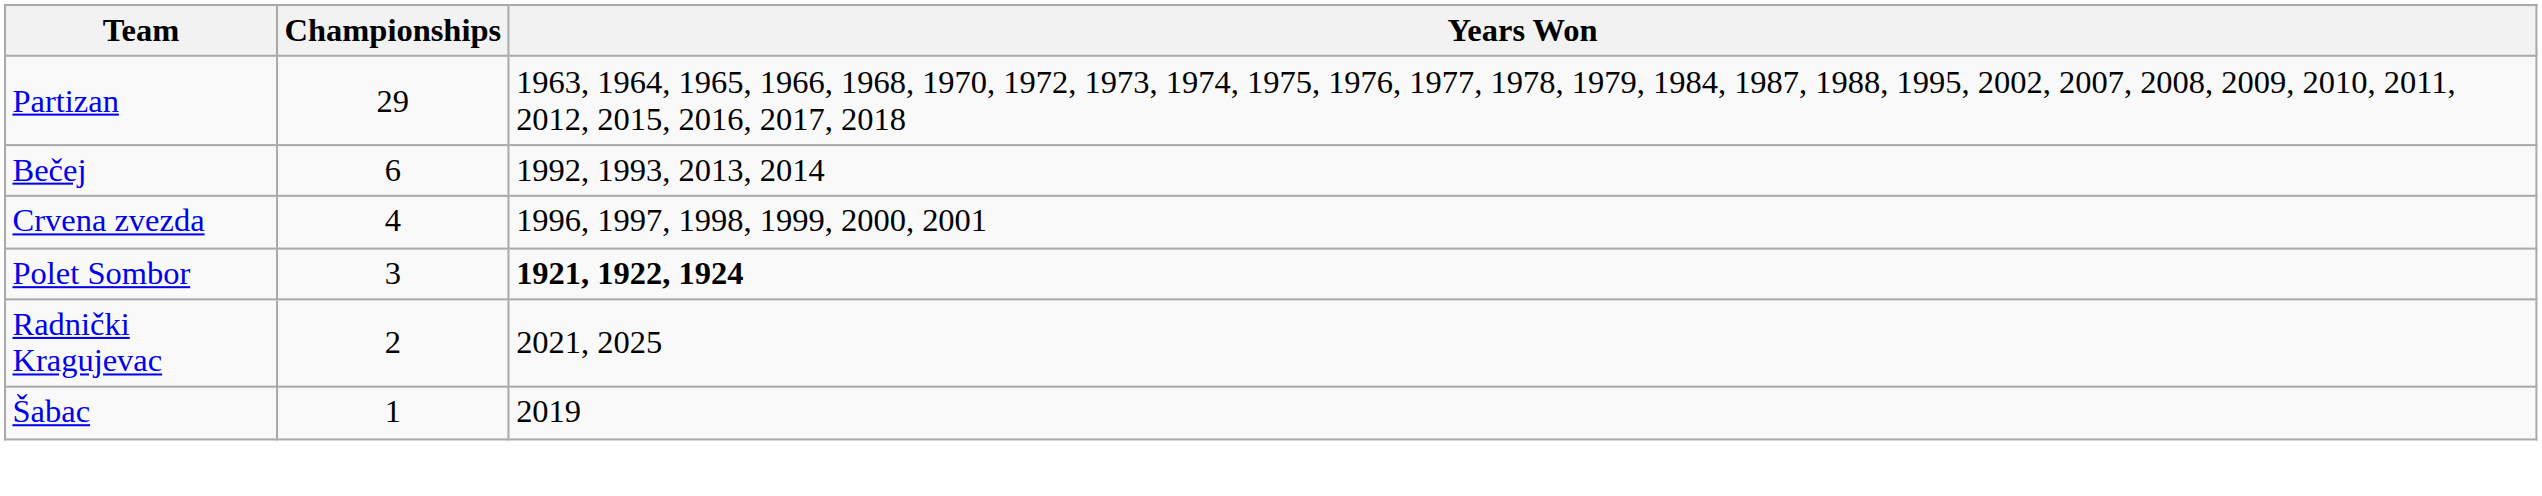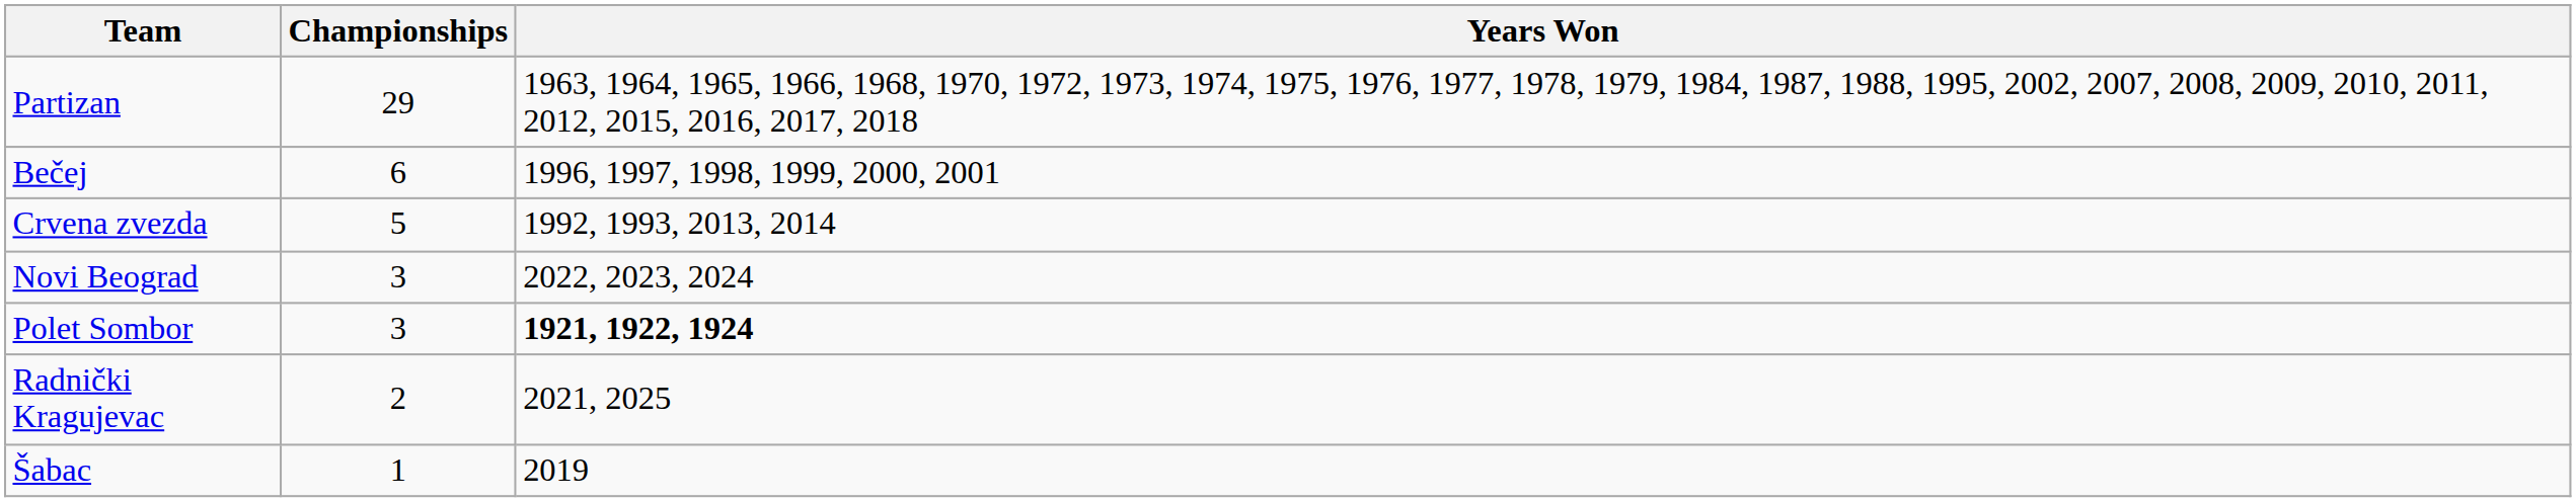 <table class="wikitable">
 <tr>
 <th>Team</th>
 <th>Championships</th>
 <th>Years Won</th>
 </tr>
 <tr>
 <td><a href='#'>Partizan</a></td>
 <td align=center>29</td>
 <td>1963, 1964, 1965, 1966, 1968, 1970, 1972, 1973, 1974, 1975, 1976, 1977, 1978, 1979, 1984, 1987, 1988, 1995, 2002, 2007, 2008, 2009, 2010, 2011, 2012, 2015, 2016, 2017, 2018</td>
 </tr>
 <tr>
 <td><a href='#'>Bečej</a></td>
 <td align=center>6</td>
+<td>1996, 1997, 1998, 1999, 2000, 2001</td>
+</tr>
+<tr>
+<td><a href='#'>Crvena zvezda</a></td>
+<td align=center>5</td>
 <td>1992, 1993, 2013, 2014</td>
 </tr>
 <tr>
-<td><a href='#'>Crvena zvezda</a></td>
-<td align=center>4</td>
-<td>1996, 1997, 1998, 1999, 2000, 2001</td>
+<td><a href='#'>Novi Beograd</a></td>
+<td align=center>3</td>
+<td>2022, 2023, 2024</td>
 </tr>
 <tr>
 <td><a href='#'>Polet Sombor</a></td>
 <td align=center>3</td>
 <td><strong>1921, 1922, 1924</strong></td>
 </tr>
 <tr>
 <td><a href='#'>Radnički Kragujevac</a></td>
 <td align=center>2</td>
 <td>2021, 2025</td>
 </tr>
 <tr>
 <td><a href='#'>Šabac</a></td>
 <td align=center>1</td>
 <td>2019</td>
 </tr>
 </table>
